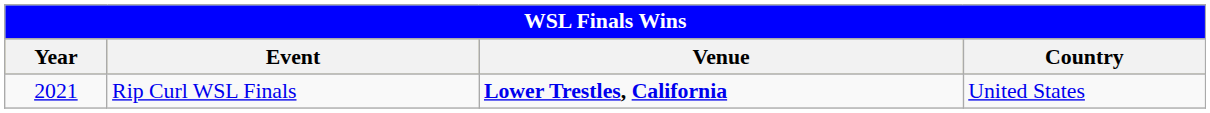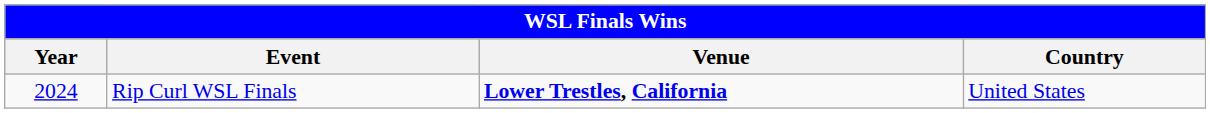 <table class="wikitable" style="width:100%;">
 <tr bgcolor=skyblue>
 <td colspan=4; style="background: blue; color: white" align="center"><strong>WSL Finals Wins</strong></td>
 </tr>
 <tr bgcolor=#bdb76b>
 <th>Year</th>
 <th>Event</th>
 <th>Venue</th>
 <th>Country</th>
 </tr>
 <tr>
-<td style=text-align:center><a href='#'>2021</a></td>
+<td style=text-align:center><a href='#'>2024</a></td>
 <td><a href='#'>Rip Curl WSL Finals</a></td>
 <td><strong><a href='#'>Lower Trestles</a>, <a href='#'>California</a></strong></td>
 <td> <a href='#'>United States</a></td>
 </tr>
 </table>
